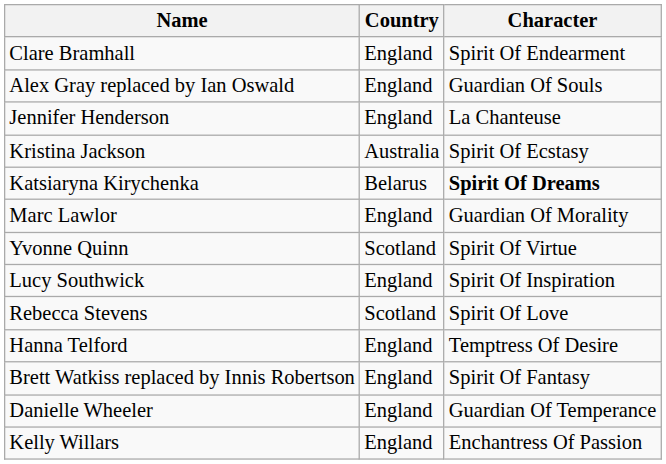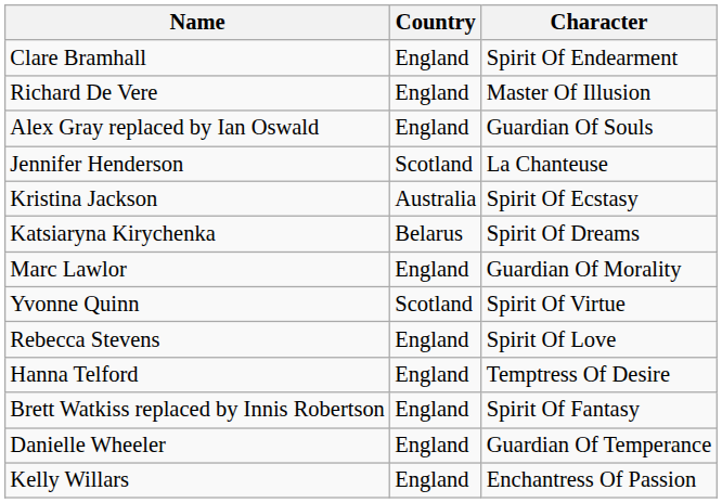 <table class="wikitable">
 <tr>
 <th>Name</th>
 <th>Country</th>
 <th>Character</th>
 </tr>
 <tr>
 <td>Clare Bramhall</td>
 <td>England</td>
 <td>Spirit Of Endearment</td>
 </tr>
 <tr>
+<td>Richard De Vere</td>
+<td>England</td>
+<td>Master Of Illusion</td>
+</tr>
+<tr>
 <td>Alex Gray replaced by Ian Oswald</td>
 <td>England</td>
 <td>Guardian Of Souls</td>
 </tr>
 <tr>
 <td>Jennifer Henderson</td>
-<td>England</td>
+<td>Scotland</td>
 <td>La Chanteuse</td>
 </tr>
 <tr>
 <td>Kristina Jackson</td>
 <td>Australia</td>
 <td>Spirit Of Ecstasy</td>
 </tr>
 <tr>
 <td>Katsiaryna Kirychenka</td>
 <td>Belarus</td>
-<td><strong>Spirit Of Dreams</strong></td>
+<td>Spirit Of Dreams</td>
 </tr>
 <tr>
 <td>Marc Lawlor</td>
 <td>England</td>
 <td>Guardian Of Morality</td>
 </tr>
 <tr>
 <td>Yvonne Quinn</td>
 <td>Scotland</td>
 <td>Spirit Of Virtue</td>
 </tr>
 <tr>
-<td>Lucy Southwick</td>
+<td>Rebecca Stevens</td>
 <td>England</td>
-<td>Spirit Of Inspiration</td>
-</tr>
-<tr>
-<td>Rebecca Stevens</td>
-<td>Scotland</td>
 <td>Spirit Of Love</td>
 </tr>
 <tr>
 <td>Hanna Telford</td>
 <td>England</td>
 <td>Temptress Of Desire</td>
 </tr>
 <tr>
 <td>Brett Watkiss replaced by Innis Robertson</td>
 <td>England</td>
 <td>Spirit Of Fantasy</td>
 </tr>
 <tr>
 <td>Danielle Wheeler</td>
 <td>England</td>
 <td>Guardian Of Temperance</td>
 </tr>
 <tr>
 <td>Kelly Willars</td>
 <td>England</td>
 <td>Enchantress Of Passion</td>
 </tr>
 </table>
